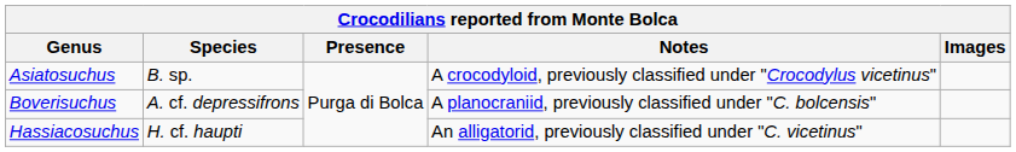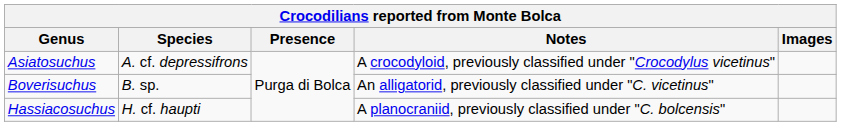 <table class="wikitable" align="center">
 <tr>
 <th colspan="5" align="center"><strong><a href='#'>Crocodilians</a> reported from Monte Bolca</strong></th>
 </tr>
 <tr>
 <th>Genus</th>
 <th>Species</th>
 <th>Presence</th>
 <th>Notes</th>
 <th>Images</th>
 </tr>
 <tr>
 <td><em><a href='#'>Asiatosuchus</a></em></td>
-<td><em>B.</em> sp.</td>
+<td><em>A.</em> cf. <em>depressifrons</em></td>
 <td rowspan="3">Purga di Bolca</td>
 <td>A <a href='#'>crocodyloid</a>, previously classified under "<em><a href='#'>Crocodylus</a> vicetinus</em>"</td>
 <td></td>
 </tr>
 <tr>
 <td><em><a href='#'>Boverisuchus</a></em></td>
-<td><em>A.</em> cf. <em>depressifrons</em></td>
-<td>A <a href='#'>planocraniid</a>, previously classified under "<em>C. bolcensis</em>"</td>
+<td><em>B.</em> sp.</td>
+<td>An <a href='#'>alligatorid</a>, previously classified under "<em>C. vicetinus</em>"</td>
 <td></td>
 </tr>
 <tr>
 <td><em><a href='#'>Hassiacosuchus</a></em></td>
 <td><em>H.</em> cf. <em>haupti</em></td>
-<td>An <a href='#'>alligatorid</a>, previously classified under "<em>C. vicetinus</em>"</td>
+<td>A <a href='#'>planocraniid</a>, previously classified under "<em>C. bolcensis</em>"</td>
 <td></td>
 </tr>
 </table>
